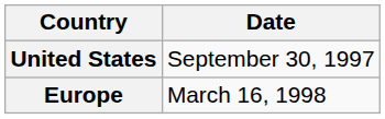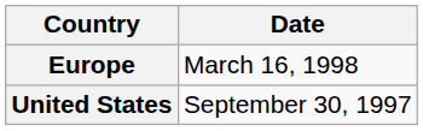 <table class="wikitable plainrowheaders">
 <tr>
 <th>Country</th>
 <th>Date</th>
 </tr>
 <tr>
+<th scope="row">Europe</th>
+<td>March 16, 1998</td>
+</tr>
+<tr>
 <th scope="row">United States</th>
 <td>September 30, 1997</td>
 </tr>
-<tr>
-<th scope="row">Europe</th>
-<td>March 16, 1998</td>
-</tr>
 </table>
